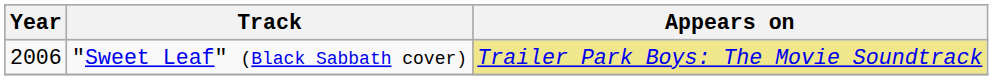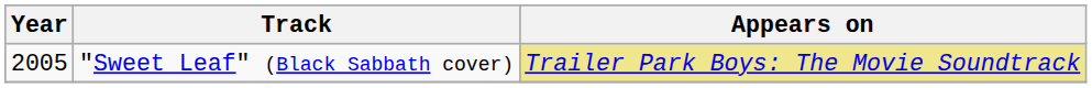 <table class="wikitable">
 <tr>
 <th>Year</th>
 <th>Track</th>
 <th>Appears on</th>
 </tr>
 <tr>
-<td>2006</td>
+<td>2005</td>
 <td>"<a href='#'>Sweet Leaf</a>" <small>(<a href='#'>Black Sabbath</a> cover)</small></td>
 <td style="background: khaki;"><em><a href='#'>Trailer Park Boys: The Movie Soundtrack</a></em></td>
 </tr>
 <tr>
 </tr>
 </table>
